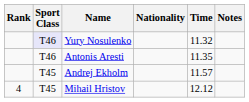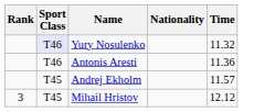 <table class="wikitable sortable" style="text-align:center">
 <tr>
 <th>Rank</th>
 <th>Sport<br>Class</th>
 <th>Name</th>
 <th>Nationality</th>
 <th>Time</th>
-<th>Notes</th>
 </tr>
 <tr>
 <td></td>
 <td style="background: lavender;">T46</td>
 <td align=left><a href='#'>Yury Nosulenko</a></td>
 <td align=left></td>
 <td>11.32</td>
-<td></td>
 </tr>
 <tr>
 <td></td>
 <td>T46</td>
 <td align=left><a href='#'>Antonis Aresti</a></td>
 <td align=left></td>
-<td>11.35</td>
-<td></td>
+<td>11.36</td>
 </tr>
 <tr>
 <td></td>
 <td>T45</td>
 <td align=left><a href='#'>Andrej Ekholm</a></td>
 <td align=left></td>
 <td>11.57</td>
-<td></td>
 </tr>
 <tr>
-<td>4</td>
+<td>3</td>
 <td>T45</td>
 <td align=left><a href='#'>Mihail Hristov</a></td>
 <td align=left></td>
 <td>12.12</td>
-<td></td>
 </tr>
 </table>
